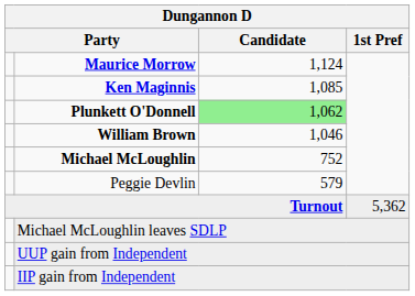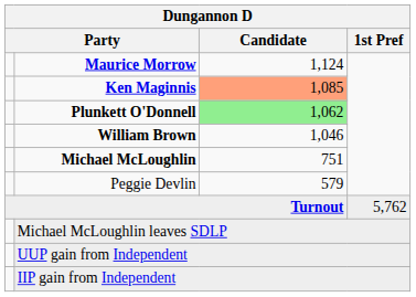 <table class="wikitable">
 <tr>
 <th colspan="4" align="center">Dungannon D</th>
 </tr>
 <tr>
 <th colspan="2" align="center" width=200>Party</th>
 <th width=150>Candidate</th>
 <th width=60>1st Pref</th>
 </tr>
 <tr>
 <td></td>
 <td align="right"><strong><a href='#'>Maurice Morrow</a></strong></td>
 <td align="right">1,124</td>
 </tr>
 <tr>
 <td></td>
 <td align="right"><strong><a href='#'>Ken Maginnis</a></strong></td>
-<td align="right">1,085</td>
+<td align="right" style="background: lightsalmon;">1,085</td>
 </tr>
 <tr>
 <td></td>
 <td align="right"><strong>Plunkett O'Donnell</strong></td>
 <td align="right" style="background: lightgreen;">1,062</td>
 </tr>
 <tr>
 <td></td>
 <td align="right"><strong>William Brown</strong></td>
 <td align="right">1,046</td>
 </tr>
 <tr>
 <td></td>
 <td align="right"><strong>Michael McLoughlin</strong></td>
-<td align="right">752</td>
+<td align="right">751</td>
 </tr>
 <tr>
 <td></td>
 <td align="right">Peggie Devlin</td>
 <td align="right">579</td>
 </tr>
 <tr bgcolor="EEEEEE">
 <td colspan=3 align="right"><strong><a href='#'>Turnout</a></strong></td>
-<td align="right">5,362</td>
+<td align="right">5,762</td>
 </tr>
 <tr>
 <td bgcolor=></td>
 <td colspan=3 bgcolor="EEEEEE">Michael McLoughlin leaves <a href='#'>SDLP</a></td>
 </tr>
 <tr>
 <td bgcolor=></td>
 <td colspan=3 bgcolor="EEEEEE"><a href='#'>UUP</a> gain from <a href='#'>Independent</a></td>
 </tr>
 <tr>
 <td bgcolor=></td>
 <td colspan=3 bgcolor="EEEEEE"><a href='#'>IIP</a> gain from <a href='#'>Independent</a></td>
 </tr>
 </table>
